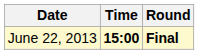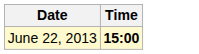 <table class="wikitable">
 <tr>
 <th>Date</th>
 <th>Time</th>
-<th>Round</th>
 </tr>
 <tr style=background:lemonchiffon>
 <td>June 22, 2013</td>
 <td><strong>15:00</strong></td>
-<td><strong>Final</strong></td>
 </tr>
 </table>
